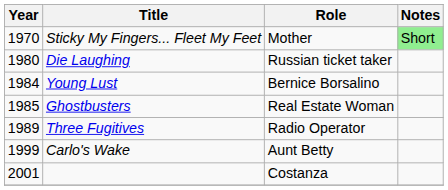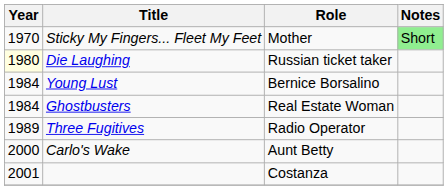 <table class="wikitable sortable">
 <tr>
 <th>Year</th>
 <th>Title</th>
 <th>Role</th>
 <th class="unsortable">Notes</th>
 </tr>
 <tr>
 <td>1970</td>
 <td><em>Sticky My Fingers... Fleet My Feet</em></td>
 <td>Mother</td>
 <td style="background: lightgreen;">Short</td>
 </tr>
 <tr>
-<td>1980</td>
+<td style="background: lightyellow;">1980</td>
 <td><em><a href='#'>Die Laughing</a></em></td>
 <td>Russian ticket taker</td>
 <td></td>
 </tr>
 <tr>
 <td>1984</td>
 <td><em><a href='#'>Young Lust</a></em></td>
 <td>Bernice Borsalino</td>
 <td></td>
 </tr>
 <tr>
-<td>1985</td>
+<td>1984</td>
 <td><em><a href='#'>Ghostbusters</a></em></td>
 <td>Real Estate Woman</td>
 <td></td>
 </tr>
 <tr>
 <td>1989</td>
 <td><em><a href='#'>Three Fugitives</a></em></td>
 <td>Radio Operator</td>
 <td></td>
 </tr>
 <tr>
-<td>1999</td>
+<td>2000</td>
 <td><em>Carlo's Wake</em></td>
 <td>Aunt Betty</td>
 <td></td>
 </tr>
 <tr>
 <td>2001</td>
 <td><em></em></td>
 <td>Costanza</td>
 <td></td>
 </tr>
 <tr>
 </tr>
 </table>
